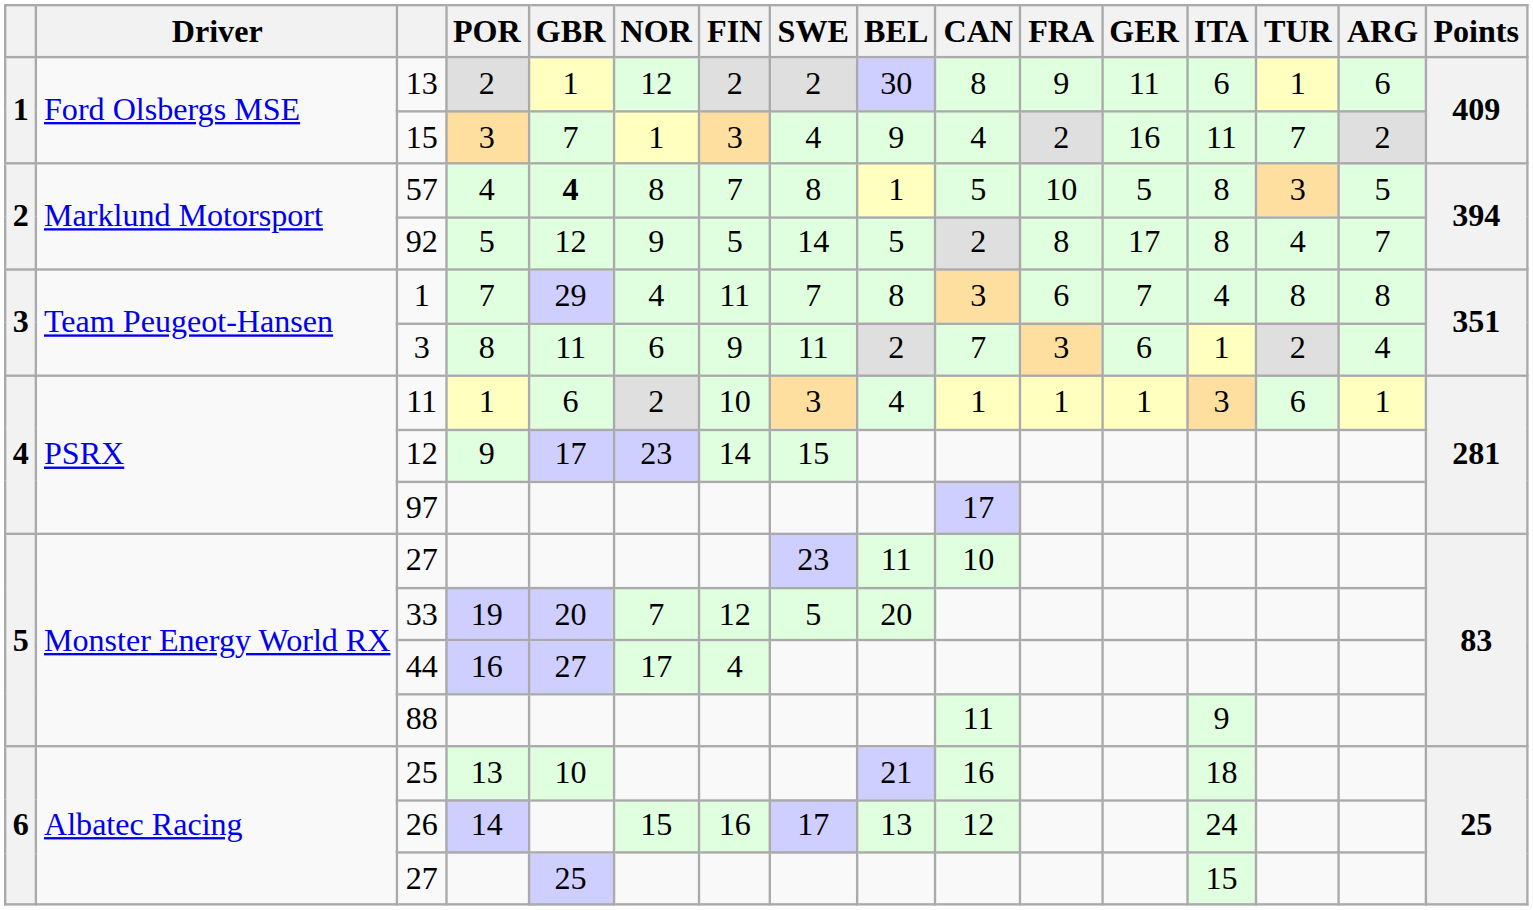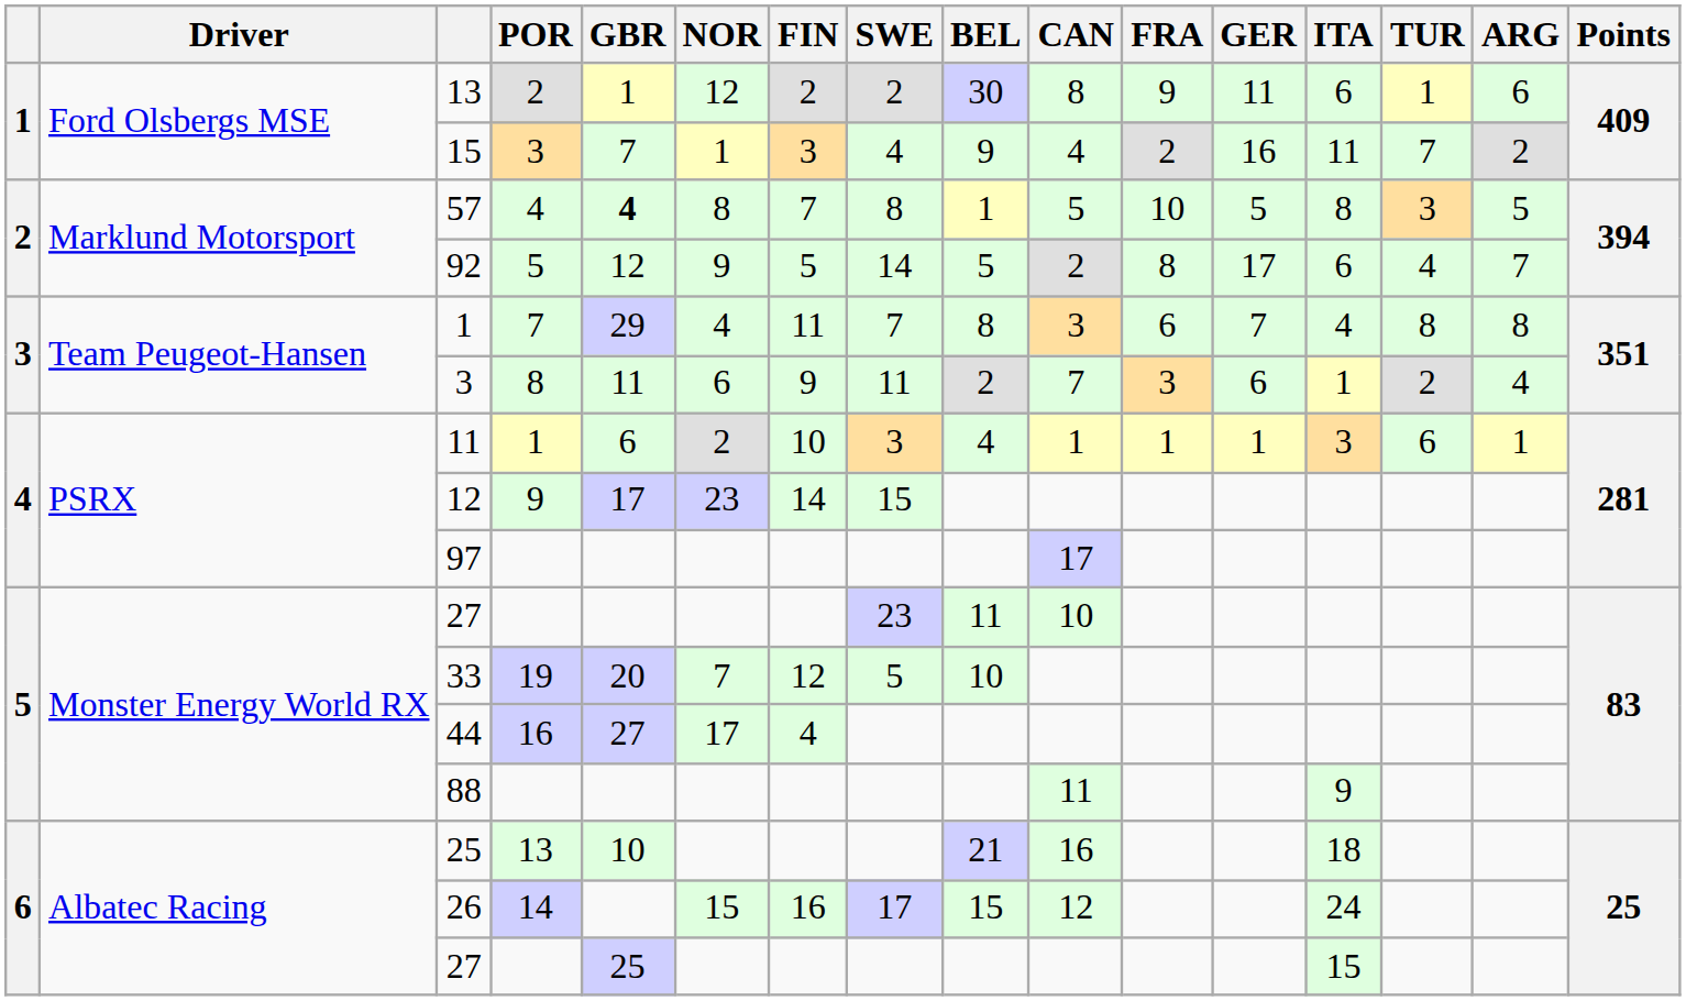 <table class="wikitable" style="font-size: 85%; text-align: center;">
 <tr valign="top">
 <th valign="middle"></th>
 <th valign="middle">Driver</th>
 <th valign="middle"></th>
 <th>POR <br></th>
 <th>GBR <br></th>
 <th>NOR <br></th>
 <th>FIN <br></th>
 <th>SWE <br></th>
 <th>BEL <br></th>
 <th>CAN <br></th>
 <th>FRA <br></th>
 <th>GER <br></th>
 <th>ITA <br></th>
 <th>TUR <br></th>
 <th>ARG <br></th>
 <th valign="middle">Points</th>
 </tr>
 <tr>
 <th rowspan="2">1</th>
 <td rowspan="2" align=left> <a href='#'>Ford Olsbergs MSE</a></td>
 <td>13</td>
 <td style="background:#dfdfdf;">2</td>
 <td style="background:#ffffbf;">1</td>
 <td style="background:#dfffdf;">12</td>
 <td style="background:#dfdfdf;">2</td>
 <td style="background:#dfdfdf;">2</td>
 <td style="background:#cfcfff;">30</td>
 <td style="background:#dfffdf;">8</td>
 <td style="background:#dfffdf;">9</td>
 <td style="background:#dfffdf;">11</td>
 <td style="background:#dfffdf;">6</td>
 <td style="background:#ffffbf;">1</td>
 <td style="background:#dfffdf;">6</td>
 <th rowspan="2">409</th>
 </tr>
 <tr>
 <td>15</td>
 <td style="background:#ffdf9f;">3</td>
 <td style="background:#dfffdf;">7</td>
 <td style="background:#ffffbf;">1</td>
 <td style="background:#ffdf9f;">3</td>
 <td style="background:#dfffdf;">4</td>
 <td style="background:#dfffdf;">9</td>
 <td style="background:#dfffdf;">4</td>
 <td style="background:#dfdfdf;">2</td>
 <td style="background:#dfffdf;">16</td>
 <td style="background:#dfffdf;">11</td>
 <td style="background:#dfffdf;">7</td>
 <td style="background:#dfdfdf;">2</td>
 </tr>
 <tr>
 <th rowspan="2">2</th>
 <td rowspan="2" align=left> <a href='#'>Marklund Motorsport</a></td>
 <td>57</td>
 <td style="background:#dfffdf;">4</td>
 <td style="background:#dfffdf;"><strong>4</strong></td>
 <td style="background:#dfffdf;">8</td>
 <td style="background:#dfffdf;">7</td>
 <td style="background:#dfffdf;">8</td>
 <td style="background:#ffffbf;">1</td>
 <td style="background:#dfffdf;">5</td>
 <td style="background:#dfffdf;">10</td>
 <td style="background:#dfffdf;">5</td>
 <td style="background:#dfffdf;">8</td>
 <td style="background:#ffdf9f;">3</td>
 <td style="background:#dfffdf;">5</td>
 <th rowspan="2">394</th>
 </tr>
 <tr>
 <td>92</td>
 <td style="background:#dfffdf;">5</td>
 <td style="background:#dfffdf;">12</td>
 <td style="background:#dfffdf;">9</td>
 <td style="background:#dfffdf;">5</td>
 <td style="background:#dfffdf;">14</td>
 <td style="background:#dfffdf;">5</td>
 <td style="background:#dfdfdf;">2</td>
 <td style="background:#dfffdf;">8</td>
 <td style="background:#dfffdf;">17</td>
-<td style="background:#dfffdf;">8</td>
+<td style="background:#dfffdf;">6</td>
 <td style="background:#dfffdf;">4</td>
 <td style="background:#dfffdf;">7</td>
 </tr>
 <tr>
 <th rowspan="2">3</th>
 <td rowspan="2" align=left> <a href='#'>Team Peugeot-Hansen</a></td>
 <td>1</td>
 <td style="background:#dfffdf;">7</td>
 <td style="background:#cfcfff;">29</td>
 <td style="background:#dfffdf;">4</td>
 <td style="background:#dfffdf;">11</td>
 <td style="background:#dfffdf;">7</td>
 <td style="background:#dfffdf;">8</td>
 <td style="background:#ffdf9f;">3</td>
 <td style="background:#dfffdf;">6</td>
 <td style="background:#dfffdf;">7</td>
 <td style="background:#dfffdf;">4</td>
 <td style="background:#dfffdf;">8</td>
 <td style="background:#dfffdf;">8</td>
 <th rowspan="2">351</th>
 </tr>
 <tr>
 <td>3</td>
 <td style="background:#dfffdf;">8</td>
 <td style="background:#dfffdf;">11</td>
 <td style="background:#dfffdf;">6</td>
 <td style="background:#dfffdf;">9</td>
 <td style="background:#dfffdf;">11</td>
 <td style="background:#dfdfdf;">2</td>
 <td style="background:#dfffdf;">7</td>
 <td style="background:#ffdf9f;">3</td>
 <td style="background:#dfffdf;">6</td>
 <td style="background:#ffffbf;">1</td>
 <td style="background:#dfdfdf;">2</td>
 <td style="background:#dfffdf;">4</td>
 </tr>
 <tr>
 <th rowspan="3">4</th>
 <td rowspan="3" align=left> <a href='#'>PSRX</a></td>
 <td>11</td>
 <td style="background:#ffffbf;">1</td>
 <td style="background:#dfffdf;">6</td>
 <td style="background:#dfdfdf;">2</td>
 <td style="background:#dfffdf;">10</td>
 <td style="background:#ffdf9f;">3</td>
 <td style="background:#dfffdf;">4</td>
 <td style="background:#ffffbf;">1</td>
 <td style="background:#ffffbf;">1</td>
 <td style="background:#ffffbf;">1</td>
 <td style="background:#ffdf9f;">3</td>
 <td style="background:#dfffdf;">6</td>
 <td style="background:#ffffbf;">1</td>
 <th rowspan="3">281</th>
 </tr>
 <tr>
 <td>12</td>
 <td style="background:#dfffdf;">9</td>
 <td style="background:#cfcfff;">17</td>
 <td style="background:#cfcfff;">23</td>
 <td style="background:#dfffdf;">14</td>
 <td style="background:#dfffdf;">15</td>
 <td></td>
 <td></td>
 <td></td>
 <td></td>
 <td></td>
 <td></td>
 <td></td>
 </tr>
 <tr>
 <td>97</td>
 <td></td>
 <td></td>
 <td></td>
 <td></td>
 <td></td>
 <td></td>
 <td style="background:#cfcfff;">17</td>
 <td></td>
 <td></td>
 <td></td>
 <td></td>
 <td></td>
 </tr>
 <tr>
 <th rowspan="4">5</th>
 <td rowspan="4" align=left> <a href='#'>Monster Energy World RX</a></td>
 <td>27</td>
 <td></td>
 <td></td>
 <td></td>
 <td></td>
 <td style="background:#cfcfff;">23</td>
 <td style="background:#dfffdf;">11</td>
 <td style="background:#dfffdf;">10</td>
 <td></td>
 <td></td>
 <td></td>
 <td></td>
 <td></td>
 <th rowspan="4">83</th>
 </tr>
 <tr>
 <td>33</td>
 <td style="background:#cfcfff;">19</td>
 <td style="background:#cfcfff;">20</td>
 <td style="background:#dfffdf;">7</td>
 <td style="background:#dfffdf;">12</td>
 <td style="background:#dfffdf;">5</td>
-<td style="background:#dfffdf;">20</td>
+<td style="background:#dfffdf;">10</td>
 <td></td>
 <td></td>
 <td></td>
 <td></td>
 <td></td>
 <td></td>
 </tr>
 <tr>
 <td>44</td>
 <td style="background:#cfcfff;">16</td>
 <td style="background:#cfcfff;">27</td>
 <td style="background:#dfffdf;">17</td>
 <td style="background:#dfffdf;">4</td>
 <td></td>
 <td></td>
 <td></td>
 <td></td>
 <td></td>
 <td></td>
 <td></td>
 <td></td>
 </tr>
 <tr>
 <td>88</td>
 <td></td>
 <td></td>
 <td></td>
 <td></td>
 <td></td>
 <td></td>
 <td style="background:#dfffdf;">11</td>
 <td></td>
 <td></td>
 <td style="background:#dfffdf;">9</td>
 <td></td>
 <td></td>
 </tr>
 <tr>
 <th rowspan="3">6</th>
 <td rowspan="3" align=left> <a href='#'>Albatec Racing</a></td>
 <td>25</td>
 <td style="background:#dfffdf;">13</td>
 <td style="background:#dfffdf;">10</td>
 <td></td>
 <td></td>
 <td></td>
 <td style="background:#cfcfff;">21</td>
 <td style="background:#dfffdf;">16</td>
 <td></td>
 <td></td>
 <td style="background:#dfffdf;">18</td>
 <td></td>
 <td></td>
 <th rowspan="3">25</th>
 </tr>
 <tr>
 <td>26</td>
 <td style="background:#cfcfff;">14</td>
 <td></td>
 <td style="background:#dfffdf;">15</td>
 <td style="background:#dfffdf;">16</td>
 <td style="background:#cfcfff;">17</td>
-<td style="background:#dfffdf;">13</td>
+<td style="background:#dfffdf;">15</td>
 <td style="background:#dfffdf;">12</td>
 <td></td>
 <td></td>
 <td style="background:#dfffdf;">24</td>
 <td></td>
 <td></td>
 </tr>
 <tr>
 <td>27</td>
 <td></td>
 <td style="background:#cfcfff;">25</td>
 <td></td>
 <td></td>
 <td></td>
 <td></td>
 <td></td>
 <td></td>
 <td></td>
 <td style="background:#dfffdf;">15</td>
 <td></td>
 <td></td>
 </tr>
 </table>
